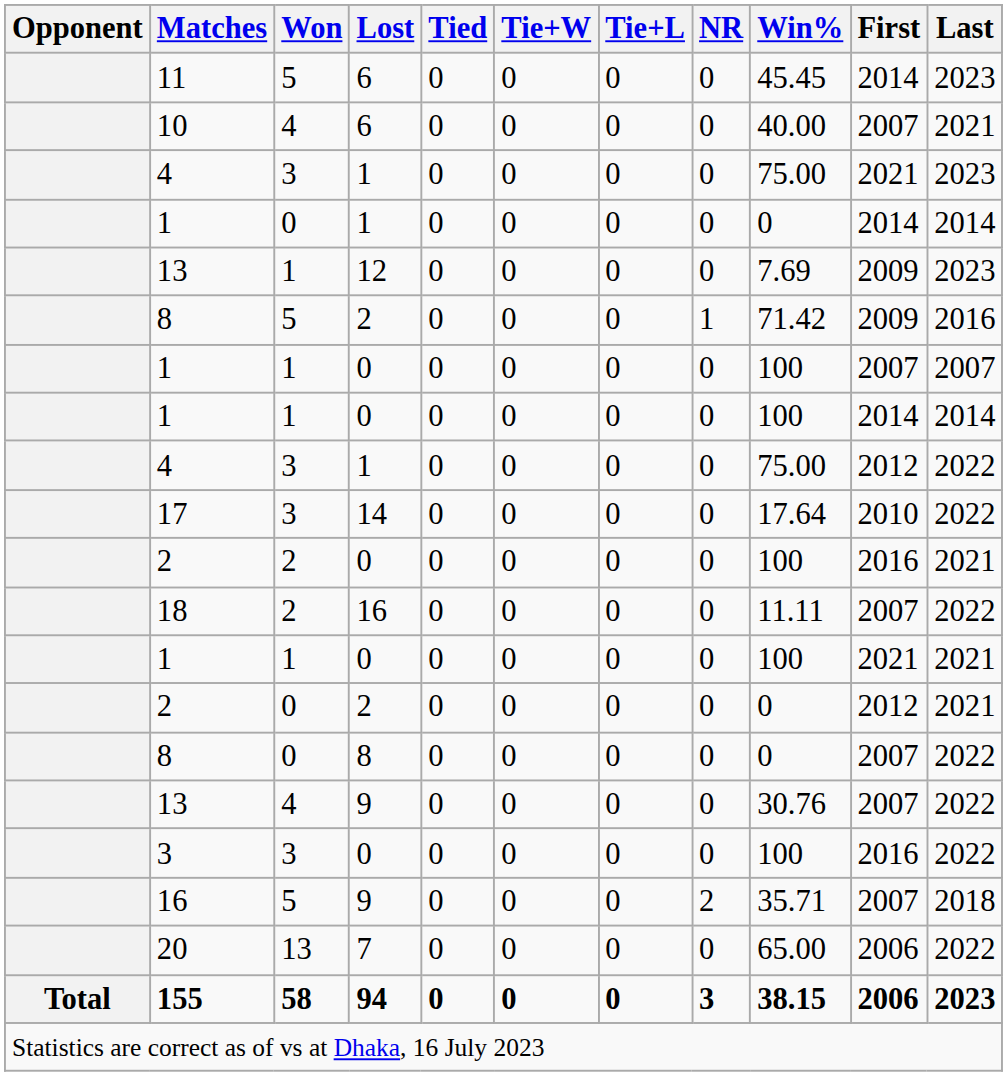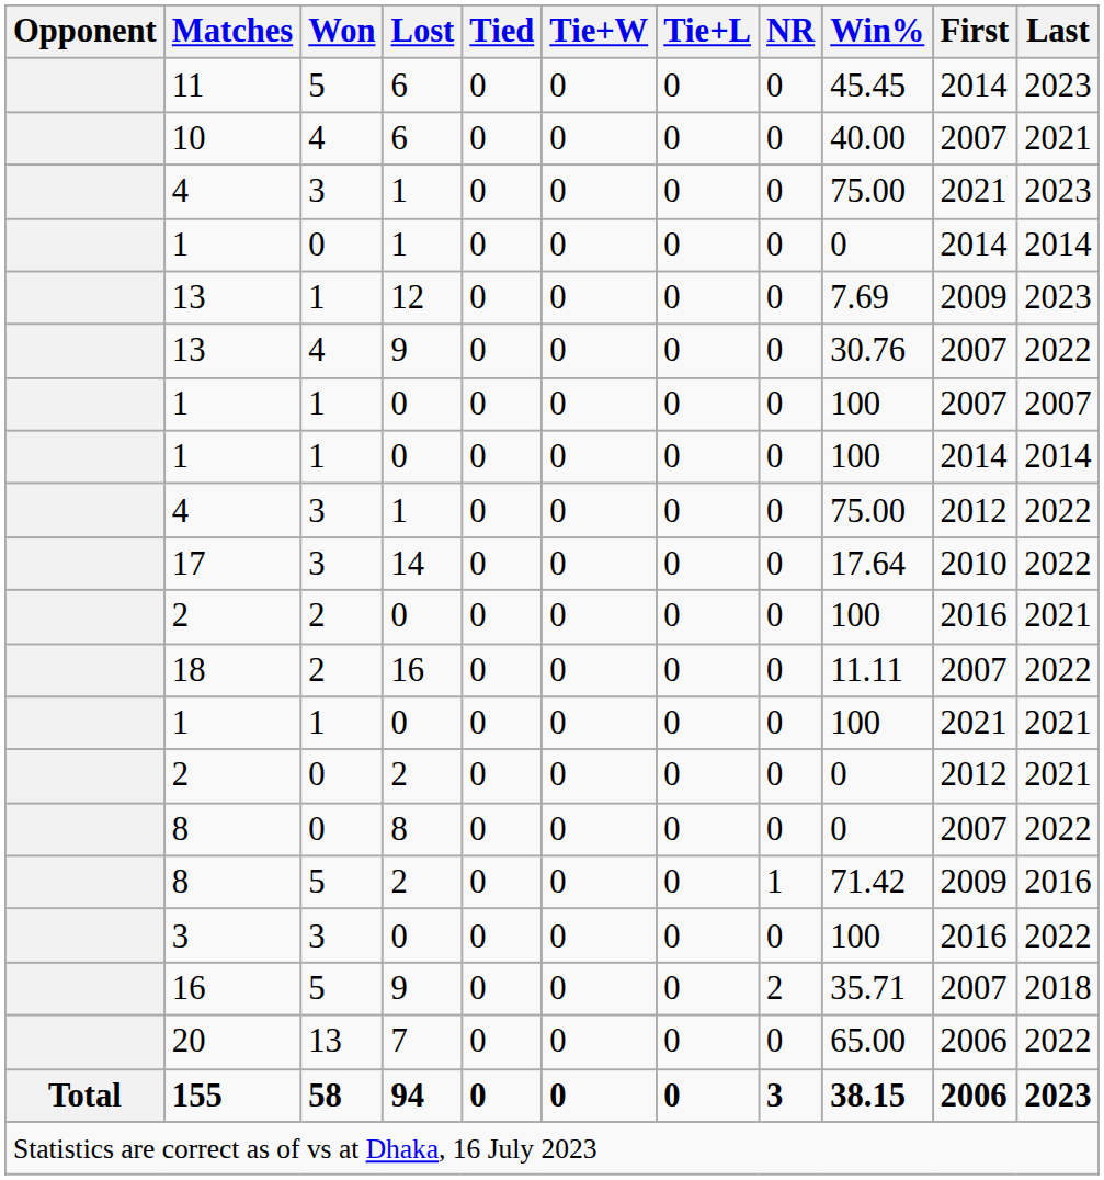 <table class="wikitable plainrowheaders sortable" style="text-align:left">
 <tr>
 <th scope="col">Opponent</th>
 <th scope="col"><a href='#'>Matches</a></th>
 <th scope="col"><a href='#'>Won</a></th>
 <th scope="col"><a href='#'>Lost</a></th>
 <th scope="col"><a href='#'>Tied</a></th>
 <th scope="col"><a href='#'>Tie+W</a></th>
 <th scope="col"><a href='#'>Tie+L</a></th>
 <th scope="col"><a href='#'>NR</a></th>
 <th scope="col"><a href='#'>Win%</a></th>
 <th scope="col">First</th>
 <th scope="col">Last</th>
 </tr>
 <tr>
 <th scope="row"> </th>
 <td>11</td>
 <td>5</td>
 <td>6</td>
 <td>0</td>
 <td>0</td>
 <td>0</td>
 <td>0</td>
 <td>45.45</td>
 <td>2014</td>
 <td>2023</td>
 </tr>
 <tr>
 <th scope="row"></th>
 <td>10</td>
 <td>4</td>
 <td>6</td>
 <td>0</td>
 <td>0</td>
 <td>0</td>
 <td>0</td>
 <td>40.00</td>
 <td>2007</td>
 <td>2021</td>
 </tr>
 <tr>
 <th scope="row"></th>
 <td>4</td>
 <td>3</td>
 <td>1</td>
 <td>0</td>
 <td>0</td>
 <td>0</td>
 <td>0</td>
 <td>75.00</td>
 <td>2021</td>
 <td>2023</td>
 </tr>
 <tr>
 <th scope="row"> </th>
 <td>1</td>
 <td>0</td>
 <td>1</td>
 <td>0</td>
 <td>0</td>
 <td>0</td>
 <td>0</td>
 <td>0</td>
 <td>2014</td>
 <td>2014</td>
 </tr>
 <tr>
 <th scope="row"></th>
 <td>13</td>
 <td>1</td>
 <td>12</td>
 <td>0</td>
 <td>0</td>
 <td>0</td>
 <td>0</td>
 <td>7.69</td>
 <td>2009</td>
 <td>2023</td>
 </tr>
 <tr>
-<th scope="row"> </th>
-<td>8</td>
-<td>5</td>
-<td>2</td>
+<th scope="row"></th>
+<td>13</td>
+<td>4</td>
+<td>9</td>
 <td>0</td>
 <td>0</td>
 <td>0</td>
-<td>1</td>
-<td>71.42</td>
-<td>2009</td>
-<td>2016</td>
+<td>0</td>
+<td>30.76</td>
+<td>2007</td>
+<td>2022</td>
 </tr>
 <tr>
 <th scope="row"> </th>
 <td>1</td>
 <td>1</td>
 <td>0</td>
 <td>0</td>
 <td>0</td>
 <td>0</td>
 <td>0</td>
 <td>100</td>
 <td>2007</td>
 <td>2007</td>
 </tr>
 <tr>
 <th scope="row"> </th>
 <td>1</td>
 <td>1</td>
 <td>0</td>
 <td>0</td>
 <td>0</td>
 <td>0</td>
 <td>0</td>
 <td>100</td>
 <td>2014</td>
 <td>2014</td>
 </tr>
 <tr>
 <th scope="row"> </th>
 <td>4</td>
 <td>3</td>
 <td>1</td>
 <td>0</td>
 <td>0</td>
 <td>0</td>
 <td>0</td>
 <td>75.00</td>
 <td>2012</td>
 <td>2022</td>
 </tr>
 <tr>
 <th scope="row"></th>
 <td>17</td>
 <td>3</td>
 <td>14</td>
 <td>0</td>
 <td>0</td>
 <td>0</td>
 <td>0</td>
 <td>17.64</td>
 <td>2010</td>
 <td>2022</td>
 </tr>
 <tr>
 <th scope="row"> </th>
 <td>2</td>
 <td>2</td>
 <td>0</td>
 <td>0</td>
 <td>0</td>
 <td>0</td>
 <td>0</td>
 <td>100</td>
 <td>2016</td>
 <td>2021</td>
 </tr>
 <tr>
 <th scope="row"></th>
 <td>18</td>
 <td>2</td>
 <td>16</td>
 <td>0</td>
 <td>0</td>
 <td>0</td>
 <td>0</td>
 <td>11.11</td>
 <td>2007</td>
 <td>2022</td>
 </tr>
 <tr>
 <th scope="row"> </th>
 <td>1</td>
 <td>1</td>
 <td>0</td>
 <td>0</td>
 <td>0</td>
 <td>0</td>
 <td>0</td>
 <td>100</td>
 <td>2021</td>
 <td>2021</td>
 </tr>
 <tr>
 <th scope="row"> </th>
 <td>2</td>
 <td>0</td>
 <td>2</td>
 <td>0</td>
 <td>0</td>
 <td>0</td>
 <td>0</td>
 <td>0</td>
 <td>2012</td>
 <td>2021</td>
 </tr>
 <tr>
 <th scope="row"></th>
 <td>8</td>
 <td>0</td>
 <td>8</td>
 <td>0</td>
 <td>0</td>
 <td>0</td>
 <td>0</td>
 <td>0</td>
 <td>2007</td>
 <td>2022</td>
 </tr>
 <tr>
-<th scope="row"></th>
-<td>13</td>
-<td>4</td>
-<td>9</td>
+<th scope="row"> </th>
+<td>8</td>
+<td>5</td>
+<td>2</td>
 <td>0</td>
 <td>0</td>
 <td>0</td>
-<td>0</td>
-<td>30.76</td>
-<td>2007</td>
-<td>2022</td>
+<td>1</td>
+<td>71.42</td>
+<td>2009</td>
+<td>2016</td>
 </tr>
 <tr>
 <th scope="row"> </th>
 <td>3</td>
 <td>3</td>
 <td>0</td>
 <td>0</td>
 <td>0</td>
 <td>0</td>
 <td>0</td>
 <td>100</td>
 <td>2016</td>
 <td>2022</td>
 </tr>
 <tr>
 <th scope="row"></th>
 <td>16</td>
 <td>5</td>
 <td>9</td>
 <td>0</td>
 <td>0</td>
 <td>0</td>
 <td>2</td>
 <td>35.71</td>
 <td>2007</td>
 <td>2018</td>
 </tr>
 <tr>
 <th scope="row"></th>
 <td>20</td>
 <td>13</td>
 <td>7</td>
 <td>0</td>
 <td>0</td>
 <td>0</td>
 <td>0</td>
 <td>65.00</td>
 <td>2006</td>
 <td>2022</td>
 </tr>
 <tr class="sortbottom">
 <th scope="row" style="text-align:center">Total</th>
 <td><strong>155</strong></td>
 <td><strong>58</strong></td>
 <td><strong>94</strong></td>
 <td><strong>0</strong></td>
 <td><strong>0</strong></td>
 <td><strong>0</strong></td>
 <td><strong>3</strong></td>
 <td><strong>38.15</strong></td>
 <td><strong>2006</strong></td>
 <td><strong>2023</strong></td>
 </tr>
 <tr>
 <td colspan = 11><small>Statistics are correct as of  vs  at <a href='#'>Dhaka</a>, 16 July 2023</small></td>
 </tr>
 </table>
